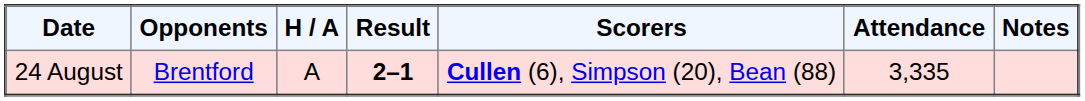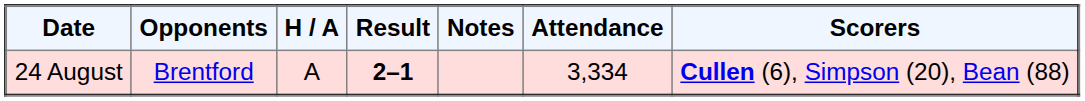 <table border="2" cellpadding="5" style="border-collapse:collapse; text-align:center;">
 <tr bgcolor="#f0f6ff">
 <th>Date</th>
 <th>Opponents</th>
 <th>H / A</th>
 <th>Result</th>
+<th>Notes</th>
+<th>Attendance</th>
 <th>Scorers</th>
-<th>Attendance</th>
-<th>Notes</th>
 </tr>
 <tr bgcolor=#ffdddd>
 <td>24 August</td>
 <td><a href='#'>Brentford</a></td>
 <td>A</td>
 <td><strong>2–1</strong></td>
+<td></td>
+<td>3,334</td>
 <td><strong><a href='#'>Cullen</a></strong> (6), <a href='#'>Simpson</a> (20), <a href='#'>Bean</a> (88)</td>
-<td>3,335</td>
-<td></td>
 </tr>
 </table>
